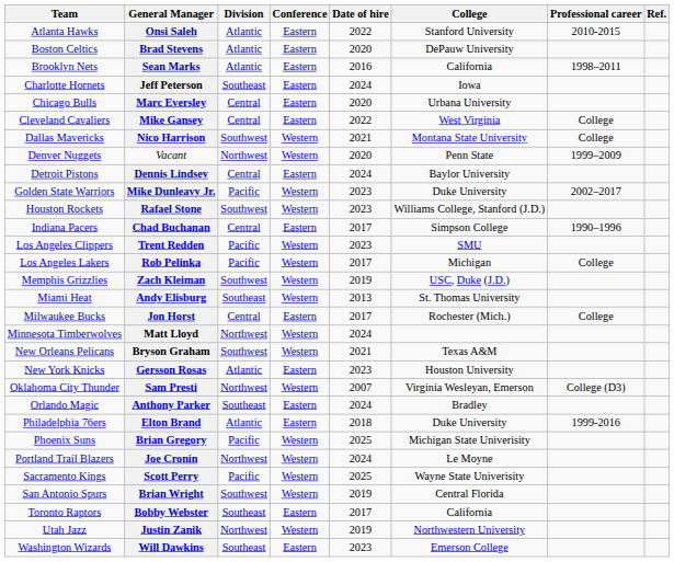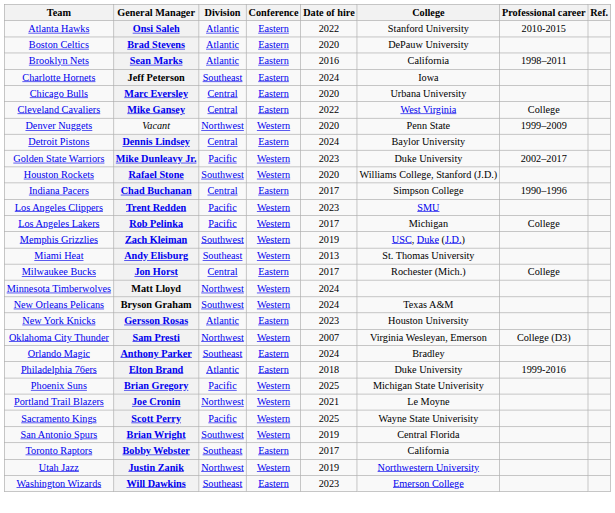 <table style="text-align:center" class="wikitable sortable">
 <tr>
 <th scope="col">Team</th>
 <th scope="col">General Manager</th>
 <th scope="col">Division</th>
 <th scope="col">Conference</th>
 <th scope="col">Date of hire</th>
 <th scope="col">College</th>
 <th scope="col">Professional career</th>
 <th scope="col" class="unsortable">Ref.</th>
 </tr>
 <tr>
 <td><a href='#'>Atlanta Hawks</a></td>
 <th scope="row"><a href='#'>Onsi Saleh</a></th>
 <td><a href='#'>Atlantic</a></td>
 <td><a href='#'>Eastern</a></td>
 <td>2022</td>
 <td>Stanford University</td>
 <td>2010-2015</td>
 <td></td>
 </tr>
 <tr>
 <td><a href='#'>Boston Celtics</a></td>
 <th scope="row"><a href='#'>Brad Stevens</a></th>
 <td><a href='#'>Atlantic</a></td>
 <td><a href='#'>Eastern</a></td>
 <td>2020</td>
 <td>DePauw University</td>
 <td></td>
 <td></td>
 </tr>
 <tr>
 <td><a href='#'>Brooklyn Nets</a></td>
 <th scope="row"><a href='#'>Sean Marks</a></th>
 <td><a href='#'>Atlantic</a></td>
 <td><a href='#'>Eastern</a></td>
 <td>2016</td>
 <td>California</td>
 <td>1998–2011</td>
 <td></td>
 </tr>
 <tr>
 <td><a href='#'>Charlotte Hornets</a></td>
 <th scope="row">Jeff Peterson</th>
 <td><a href='#'>Southeast</a></td>
 <td><a href='#'>Eastern</a></td>
 <td>2024</td>
 <td>Iowa</td>
 <td></td>
 <td></td>
 </tr>
 <tr>
 <td><a href='#'>Chicago Bulls</a></td>
 <th scope="row"><a href='#'>Marc Eversley</a></th>
 <td><a href='#'>Central</a></td>
 <td><a href='#'>Eastern</a></td>
 <td>2020</td>
 <td>Urbana University</td>
 <td></td>
 <td></td>
 </tr>
 <tr>
 <td><a href='#'>Cleveland Cavaliers</a></td>
 <th scope="row"><a href='#'>Mike Gansey</a></th>
 <td><a href='#'>Central</a></td>
 <td><a href='#'>Eastern</a></td>
 <td>2022</td>
 <td><a href='#'>West Virginia</a></td>
 <td>College</td>
 <td></td>
 </tr>
 <tr>
-<td><a href='#'>Dallas Mavericks</a></td>
-<th scope="row"><a href='#'>Nico Harrison</a></th>
-<td><a href='#'>Southwest</a></td>
-<td><a href='#'>Western</a></td>
-<td>2021</td>
-<td><a href='#'>Montana State University</a></td>
-<td>College</td>
-<td></td>
-</tr>
-<tr>
 <td><a href='#'>Denver Nuggets</a></td>
 <td scope="row"><em>Vacant</em></td>
 <td><a href='#'>Northwest</a></td>
 <td><a href='#'>Western</a></td>
 <td>2020</td>
 <td>Penn State</td>
 <td>1999–2009</td>
 <td></td>
 </tr>
 <tr>
 <td><a href='#'>Detroit Pistons</a></td>
 <th><a href='#'>Dennis Lindsey</a></th>
 <td><a href='#'>Central</a></td>
 <td><a href='#'>Eastern</a></td>
 <td>2024</td>
 <td>Baylor University</td>
 <td></td>
 <td></td>
 </tr>
 <tr>
 <td><a href='#'>Golden State Warriors</a></td>
 <th scope="row"><a href='#'>Mike Dunleavy Jr.</a></th>
 <td><a href='#'>Pacific</a></td>
 <td><a href='#'>Western</a></td>
 <td>2023</td>
 <td>Duke University</td>
 <td>2002–2017</td>
 <td></td>
 </tr>
 <tr>
 <td><a href='#'>Houston Rockets</a></td>
 <th scope="row"><a href='#'>Rafael Stone</a></th>
 <td><a href='#'>Southwest</a></td>
 <td><a href='#'>Western</a></td>
-<td>2023</td>
+<td>2020</td>
 <td>Williams College, Stanford (J.D.)</td>
 <td></td>
 <td></td>
 </tr>
 <tr>
 <td><a href='#'>Indiana Pacers</a></td>
 <th scope="row"><a href='#'>Chad Buchanan</a></th>
 <td><a href='#'>Central</a></td>
 <td><a href='#'>Eastern</a></td>
 <td>2017</td>
 <td>Simpson College</td>
 <td>1990–1996</td>
 <td></td>
 </tr>
 <tr>
 <td><a href='#'>Los Angeles Clippers</a></td>
 <th scope="row"><a href='#'>Trent Redden</a></th>
 <td><a href='#'>Pacific</a></td>
 <td><a href='#'>Western</a></td>
 <td>2023</td>
 <td><a href='#'>SMU</a></td>
 <td></td>
 <td></td>
 </tr>
 <tr>
 <td><a href='#'>Los Angeles Lakers</a></td>
 <th scope="row"><a href='#'>Rob Pelinka</a></th>
 <td><a href='#'>Pacific</a></td>
 <td><a href='#'>Western</a></td>
 <td>2017</td>
 <td>Michigan</td>
 <td>College</td>
 <td></td>
 </tr>
 <tr>
 <td><a href='#'>Memphis Grizzlies</a></td>
 <th scope="row"><a href='#'>Zach Kleiman</a></th>
 <td><a href='#'>Southwest</a></td>
 <td><a href='#'>Western</a></td>
 <td>2019</td>
 <td><a href='#'>USC</a>, <a href='#'>Duke</a> (<a href='#'>J.D.</a>)</td>
 <td></td>
 <td></td>
 </tr>
 <tr>
 <td><a href='#'>Miami Heat</a></td>
 <th scope="row"><a href='#'>Andy Elisburg</a></th>
 <td><a href='#'>Southeast</a></td>
 <td><a href='#'>Western</a></td>
 <td>2013</td>
 <td>St. Thomas University</td>
 <td></td>
 <td></td>
 </tr>
 <tr>
 <td><a href='#'>Milwaukee Bucks</a></td>
 <th scope="row"><a href='#'>Jon Horst</a></th>
 <td><a href='#'>Central</a></td>
 <td><a href='#'>Eastern</a></td>
 <td>2017</td>
 <td>Rochester (Mich.)</td>
 <td>College</td>
 <td></td>
 </tr>
 <tr>
 <td><a href='#'>Minnesota Timberwolves</a></td>
 <th scope="row">Matt Lloyd</th>
 <td><a href='#'>Northwest</a></td>
 <td><a href='#'>Western</a></td>
 <td>2024</td>
 <td></td>
 <td></td>
 <td></td>
 </tr>
 <tr>
 <td><a href='#'>New Orleans Pelicans</a></td>
 <th scope="row">Bryson Graham</th>
 <td><a href='#'>Southwest</a></td>
 <td><a href='#'>Western</a></td>
-<td>2021</td>
+<td>2024</td>
 <td>Texas A&M</td>
 <td></td>
 <td></td>
 </tr>
 <tr>
 <td><a href='#'>New York Knicks</a></td>
 <th scope="row"><a href='#'>Gersson Rosas</a></th>
 <td><a href='#'>Atlantic</a></td>
 <td><a href='#'>Eastern</a></td>
 <td>2023</td>
 <td>Houston University</td>
 <td></td>
 <td></td>
 </tr>
 <tr>
 <td><a href='#'>Oklahoma City Thunder</a></td>
 <th scope="row"><a href='#'>Sam Presti</a></th>
 <td><a href='#'>Northwest</a></td>
 <td><a href='#'>Western</a></td>
 <td>2007</td>
 <td>Virginia Wesleyan, Emerson</td>
 <td>College (D3)</td>
 <td></td>
 </tr>
 <tr>
 <td><a href='#'>Orlando Magic</a></td>
 <th scope="row"><a href='#'>Anthony Parker</a></th>
 <td><a href='#'>Southeast</a></td>
 <td><a href='#'>Eastern</a></td>
 <td>2024</td>
 <td>Bradley</td>
 <td></td>
 <td></td>
 </tr>
 <tr>
 <td><a href='#'>Philadelphia 76ers</a></td>
 <th scope="row"><a href='#'>Elton Brand</a></th>
 <td><a href='#'>Atlantic</a></td>
 <td><a href='#'>Eastern</a></td>
 <td>2018</td>
 <td>Duke University</td>
 <td>1999-2016</td>
 <td></td>
 </tr>
 <tr>
 <td><a href='#'>Phoenix Suns</a></td>
 <th scope="row"><a href='#'>Brian Gregory</a></th>
 <td><a href='#'>Pacific</a></td>
 <td><a href='#'>Western</a></td>
 <td>2025</td>
 <td>Michigan State Univerisity</td>
 <td></td>
 <td></td>
 </tr>
 <tr>
 <td><a href='#'>Portland Trail Blazers</a></td>
 <th scope="row"><a href='#'>Joe Cronin</a></th>
 <td><a href='#'>Northwest</a></td>
 <td><a href='#'>Western</a></td>
-<td>2024</td>
+<td>2021</td>
 <td>Le Moyne</td>
 <td></td>
 <td></td>
 </tr>
 <tr>
 <td><a href='#'>Sacramento Kings</a></td>
 <th scope="row"><a href='#'>Scott Perry</a></th>
 <td><a href='#'>Pacific</a></td>
 <td><a href='#'>Western</a></td>
 <td>2025</td>
 <td>Wayne State Univerisity</td>
 <td></td>
 <td></td>
 </tr>
 <tr>
 <td><a href='#'>San Antonio Spurs</a></td>
 <th scope="row"><a href='#'>Brian Wright</a></th>
 <td><a href='#'>Southwest</a></td>
 <td><a href='#'>Western</a></td>
 <td>2019</td>
 <td>Central Florida</td>
 <td></td>
 <td></td>
 </tr>
 <tr>
 <td><a href='#'>Toronto Raptors</a></td>
 <th scope="row"><a href='#'>Bobby Webster</a></th>
 <td><a href='#'>Southeast</a></td>
 <td><a href='#'>Eastern</a></td>
 <td>2017</td>
 <td>California</td>
 <td></td>
 <td></td>
 </tr>
 <tr>
 <td><a href='#'>Utah Jazz</a></td>
 <th scope="row"><a href='#'>Justin Zanik</a></th>
 <td><a href='#'>Northwest</a></td>
 <td><a href='#'>Western</a></td>
 <td>2019</td>
 <td><a href='#'>Northwestern University</a></td>
 <td></td>
 <td></td>
 </tr>
 <tr>
 <td><a href='#'>Washington Wizards</a></td>
 <th scope="row"><a href='#'>Will Dawkins</a></th>
 <td><a href='#'>Southeast</a></td>
 <td><a href='#'>Eastern</a></td>
 <td>2023</td>
 <td><a href='#'>Emerson College</a></td>
 <td></td>
 <td></td>
 </tr>
 </table>
